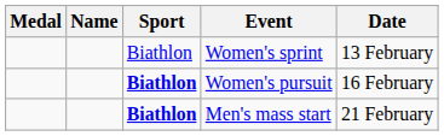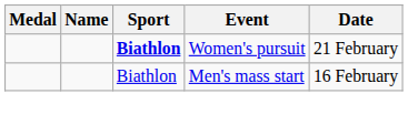 <table class="wikitable sortable" style="font-size:90%">
 <tr>
 <th>Medal</th>
 <th>Name</th>
 <th>Sport</th>
 <th>Event</th>
 <th>Date</th>
 </tr>
 <tr>
 <td></td>
 <td></td>
-<td><a href='#'>Biathlon</a></td>
-<td><a href='#'>Women's sprint</a></td>
-<td>13 February</td>
+<td><strong><a href='#'>Biathlon</a></strong></td>
+<td><a href='#'>Women's pursuit</a></td>
+<td>21 February</td>
 </tr>
 <tr>
 <td></td>
 <td></td>
-<td><strong><a href='#'>Biathlon</a></strong></td>
-<td><a href='#'>Women's pursuit</a></td>
+<td><a href='#'>Biathlon</a></td>
+<td><a href='#'>Men's mass start</a></td>
 <td>16 February</td>
 </tr>
-<tr>
-<td></td>
-<td></td>
-<td><strong><a href='#'>Biathlon</a></strong></td>
-<td><a href='#'>Men's mass start</a></td>
-<td>21 February</td>
-</tr>
 </table>
